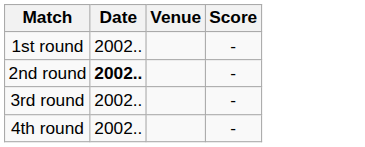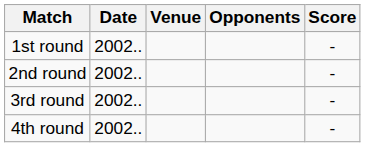 <table class="wikitable" style="text-align:center;">
 <tr>
 <th>Match</th>
 <th>Date</th>
 <th>Venue</th>
+<th>Opponents</th>
 <th>Score</th>
 </tr>
 <tr>
 <td>1st round</td>
 <td>2002..</td>
 <td></td>
+<td></td>
 <td>-</td>
 </tr>
 <tr>
 <td>2nd round</td>
-<td><strong>2002..</strong></td>
+<td>2002..</td>
+<td></td>
 <td></td>
 <td>-</td>
 </tr>
 <tr>
 <td>3rd round</td>
 <td>2002..</td>
 <td></td>
+<td></td>
 <td>-</td>
 </tr>
 <tr>
 <td>4th round</td>
 <td>2002..</td>
 <td></td>
+<td></td>
 <td>-</td>
 </tr>
 </table>
